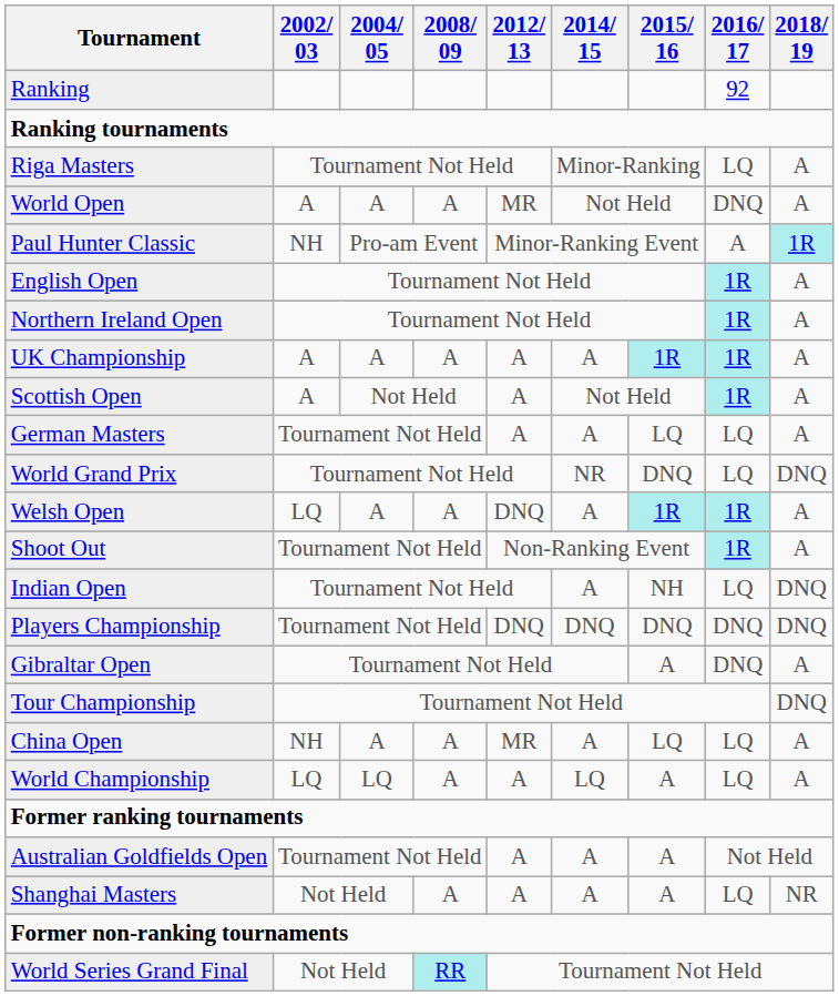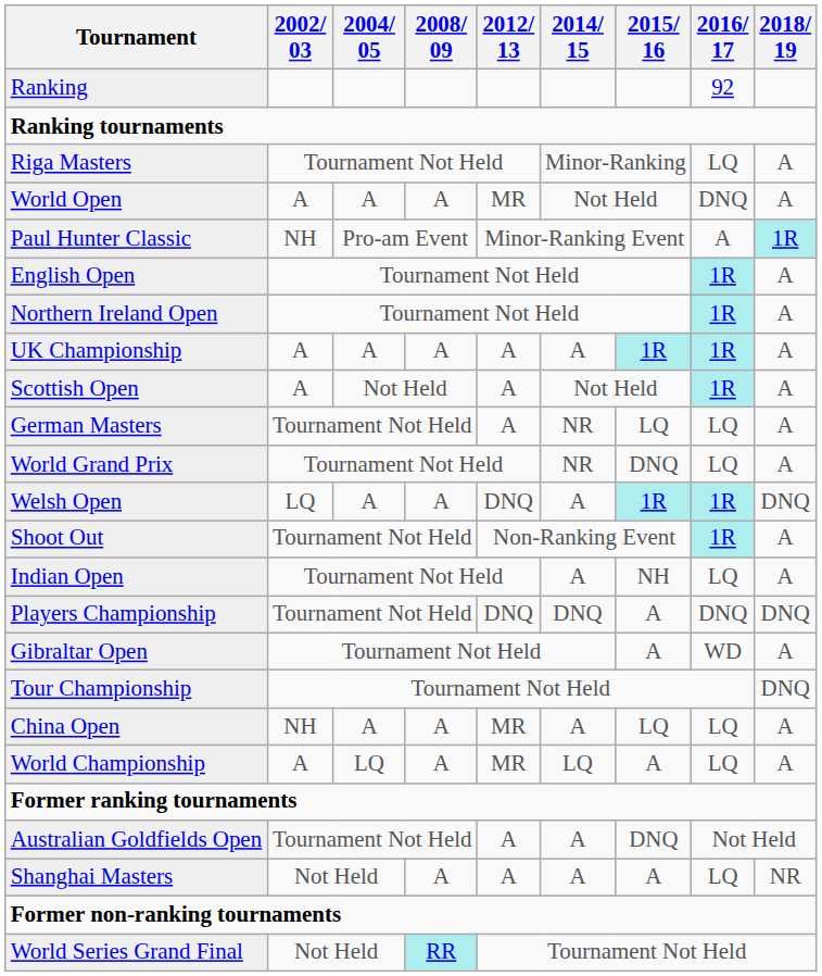 <table class="wikitable"  style="font-size:85%;">
 <tr>
 <th>Tournament</th>
 <th><a href='#'>2002/<br>03</a></th>
 <th><a href='#'>2004/<br>05</a></th>
 <th><a href='#'>2008/<br>09</a></th>
 <th><a href='#'>2012/<br>13</a></th>
 <th><a href='#'>2014/<br>15</a></th>
 <th><a href='#'>2015/<br>16</a></th>
 <th><a href='#'>2016/<br>17</a></th>
 <th><a href='#'>2018/<br>19</a></th>
 </tr>
 <tr>
 <td style="background:#EFEFEF;"><a href='#'>Ranking</a></td>
 <td align="center"></td>
 <td align="center"></td>
 <td align="center"></td>
 <td align="center"></td>
 <td align="center"></td>
 <td align="center"></td>
 <td align="center"><a href='#'>92</a></td>
 <td align="center"></td>
 </tr>
 <tr>
 <td colspan="10"><strong>Ranking tournaments</strong></td>
 </tr>
 <tr>
 <td style="background:#EFEFEF;"><a href='#'>Riga Masters</a></td>
 <td align="center" colspan="4" style="color:#555555;">Tournament Not Held</td>
 <td align="center" colspan="2" style="color:#555555;">Minor-Ranking</td>
 <td align="center" style="color:#555555;">LQ</td>
 <td align="center" style="color:#555555;">A</td>
 </tr>
 <tr>
 <td style="background:#EFEFEF;"><a href='#'>World Open</a></td>
 <td align="center" style="color:#555555;">A</td>
 <td align="center" style="color:#555555;">A</td>
 <td align="center" style="color:#555555;">A</td>
 <td align="center" style="color:#555555;">MR</td>
 <td align="center" colspan="2" style="color:#555555;">Not Held</td>
 <td align="center" style="color:#555555;">DNQ</td>
 <td align="center" style="color:#555555;">A</td>
 </tr>
 <tr>
 <td style="background:#EFEFEF;"><a href='#'>Paul Hunter Classic</a></td>
 <td align="center" style="color:#555555;">NH</td>
 <td align="center" colspan="2" style="color:#555555;">Pro-am Event</td>
 <td align="center" colspan="3" style="color:#555555;">Minor-Ranking Event</td>
 <td align="center" style="color:#555555;">A</td>
 <td align="center" style="background:#afeeee;"><a href='#'>1R</a></td>
 </tr>
 <tr>
 <td style="background:#EFEFEF;"><a href='#'>English Open</a></td>
 <td align="center" colspan="6" style="color:#555555;">Tournament Not Held</td>
 <td align="center" style="background:#afeeee;"><a href='#'>1R</a></td>
 <td align="center" style="color:#555555;">A</td>
 </tr>
 <tr>
 <td style="background:#EFEFEF;"><a href='#'>Northern Ireland Open</a></td>
 <td align="center" colspan="6" style="color:#555555;">Tournament Not Held</td>
 <td align="center" style="background:#afeeee;"><a href='#'>1R</a></td>
 <td align="center" style="color:#555555;">A</td>
 </tr>
 <tr>
 <td style="background:#EFEFEF;"><a href='#'>UK Championship</a></td>
 <td align="center" style="color:#555555;">A</td>
 <td align="center" style="color:#555555;">A</td>
 <td align="center" style="color:#555555;">A</td>
 <td align="center" style="color:#555555;">A</td>
 <td align="center" style="color:#555555;">A</td>
 <td align="center" style="background:#afeeee;"><a href='#'>1R</a></td>
 <td align="center" style="background:#afeeee;"><a href='#'>1R</a></td>
 <td align="center" style="color:#555555;">A</td>
 </tr>
 <tr>
 <td style="background:#EFEFEF;"><a href='#'>Scottish Open</a></td>
 <td align="center" style="color:#555555;">A</td>
 <td align="center" colspan="2" style="color:#555555;">Not Held</td>
 <td align="center" style="color:#555555;">A</td>
 <td align="center" colspan="2" style="color:#555555;">Not Held</td>
 <td align="center" style="background:#afeeee;"><a href='#'>1R</a></td>
 <td align="center" style="color:#555555;">A</td>
 </tr>
 <tr>
 <td style="background:#EFEFEF;"><a href='#'>German Masters</a></td>
 <td align="center" colspan="3" style="color:#555555;">Tournament Not Held</td>
 <td align="center" style="color:#555555;">A</td>
-<td align="center" style="color:#555555;">A</td>
+<td align="center" style="color:#555555;">NR</td>
 <td align="center" style="color:#555555;">LQ</td>
 <td align="center" style="color:#555555;">LQ</td>
 <td align="center" style="color:#555555;">A</td>
 </tr>
 <tr>
 <td style="background:#EFEFEF;"><a href='#'>World Grand Prix</a></td>
 <td align="center" colspan="4" style="color:#555555;">Tournament Not Held</td>
 <td align="center" style="color:#555555;">NR</td>
 <td align="center" style="color:#555555;">DNQ</td>
 <td align="center" style="color:#555555;">LQ</td>
-<td align="center" style="color:#555555;">DNQ</td>
+<td align="center" style="color:#555555;">A</td>
 </tr>
 <tr>
 <td style="background:#EFEFEF;"><a href='#'>Welsh Open</a></td>
 <td align="center" style="color:#555555;">LQ</td>
 <td align="center" style="color:#555555;">A</td>
 <td align="center" style="color:#555555;">A</td>
 <td align="center" style="color:#555555;">DNQ</td>
 <td align="center" style="color:#555555;">A</td>
 <td align="center" style="background:#afeeee;"><a href='#'>1R</a></td>
 <td align="center" style="background:#afeeee;"><a href='#'>1R</a></td>
-<td align="center" style="color:#555555;">A</td>
+<td align="center" style="color:#555555;">DNQ</td>
 </tr>
 <tr>
 <td style="background:#EFEFEF;"><a href='#'>Shoot Out</a></td>
 <td align="center" colspan="3" style="color:#555555;">Tournament Not Held</td>
 <td align="center" colspan="3" style="color:#555555;">Non-Ranking Event</td>
 <td align="center" style="background:#afeeee;"><a href='#'>1R</a></td>
 <td align="center" style="color:#555555;">A</td>
 </tr>
 <tr>
 <td style="background:#EFEFEF;"><a href='#'>Indian Open</a></td>
 <td align="center" colspan="4" style="color:#555555;">Tournament Not Held</td>
 <td align="center" style="color:#555555;">A</td>
 <td align="center" style="color:#555555;">NH</td>
 <td align="center" style="color:#555555;">LQ</td>
-<td align="center" style="color:#555555;">DNQ</td>
+<td align="center" style="color:#555555;">A</td>
 </tr>
 <tr>
 <td style="background:#EFEFEF;"><a href='#'>Players Championship</a></td>
 <td align="center" colspan="3" style="color:#555555;">Tournament Not Held</td>
 <td align="center" style="color:#555555;">DNQ</td>
 <td align="center" style="color:#555555;">DNQ</td>
-<td align="center" style="color:#555555;">DNQ</td>
+<td align="center" style="color:#555555;">A</td>
 <td align="center" style="color:#555555;">DNQ</td>
 <td align="center" style="color:#555555;">DNQ</td>
 </tr>
 <tr>
 <td style="background:#EFEFEF;"><a href='#'>Gibraltar Open</a></td>
 <td align="center" colspan="5" style="color:#555555;">Tournament Not Held</td>
 <td align="center" style="color:#555555;">A</td>
-<td align="center" style="color:#555555;">DNQ</td>
+<td align="center" style="color:#555555;">WD</td>
 <td align="center" style="color:#555555;">A</td>
 </tr>
 <tr>
 <td style="background:#EFEFEF;"><a href='#'>Tour Championship</a></td>
 <td align="center" colspan="7" style="color:#555555;">Tournament Not Held</td>
 <td align="center" style="color:#555555;">DNQ</td>
 </tr>
 <tr>
 <td style="background:#EFEFEF;"><a href='#'>China Open</a></td>
 <td align="center" style="color:#555555;">NH</td>
 <td align="center" style="color:#555555;">A</td>
 <td align="center" style="color:#555555;">A</td>
 <td align="center" style="color:#555555;">MR</td>
 <td align="center" style="color:#555555;">A</td>
 <td align="center" style="color:#555555;">LQ</td>
 <td align="center" style="color:#555555;">LQ</td>
 <td align="center" style="color:#555555;">A</td>
 </tr>
 <tr>
 <td style="background:#EFEFEF;"><a href='#'>World Championship</a></td>
-<td align="center" style="color:#555555;">LQ</td>
+<td align="center" style="color:#555555;">A</td>
 <td align="center" style="color:#555555;">LQ</td>
 <td align="center" style="color:#555555;">A</td>
-<td align="center" style="color:#555555;">A</td>
+<td align="center" style="color:#555555;">MR</td>
 <td align="center" style="color:#555555;">LQ</td>
 <td align="center" style="color:#555555;">A</td>
 <td align="center" style="color:#555555;">LQ</td>
 <td align="center" style="color:#555555;">A</td>
 </tr>
 <tr>
 <td colspan="10"><strong>Former ranking tournaments</strong></td>
 </tr>
 <tr>
 <td style="background:#EFEFEF;"><a href='#'>Australian Goldfields Open</a></td>
 <td align="center" colspan="3" style="color:#555555;">Tournament Not Held</td>
 <td align="center" style="color:#555555;">A</td>
 <td align="center" style="color:#555555;">A</td>
-<td align="center" style="color:#555555;">A</td>
+<td align="center" style="color:#555555;">DNQ</td>
 <td align="center" colspan="2" style="color:#555555;">Not Held</td>
 </tr>
 <tr>
 <td style="background:#EFEFEF;"><a href='#'>Shanghai Masters</a></td>
 <td align="center" colspan="2" style="color:#555555;">Not Held</td>
 <td align="center" style="color:#555555;">A</td>
 <td align="center" style="color:#555555;">A</td>
 <td align="center" style="color:#555555;">A</td>
 <td align="center" style="color:#555555;">A</td>
 <td align="center" style="color:#555555;">LQ</td>
 <td align="center" style="color:#555555;">NR</td>
 </tr>
 <tr>
 <td colspan="10"><strong>Former non-ranking tournaments</strong></td>
 </tr>
 <tr>
 <td style="background:#EFEFEF;"><a href='#'>World Series Grand Final</a></td>
 <td align="center" colspan="2" style="color:#555555;">Not Held</td>
 <td align="center" style="background:#afeeee;"><a href='#'>RR</a></td>
 <td align="center" colspan="10" style="color:#555555;">Tournament Not Held</td>
 </tr>
 </table>
